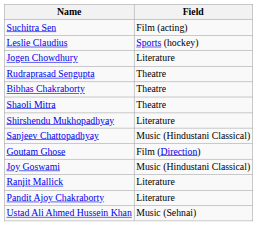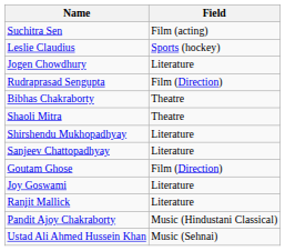 <table class="wikitable sortable">
 <tr>
 <th>Name</th>
 <th>Field</th>
 </tr>
 <tr>
 <td><a href='#'>Suchitra Sen</a></td>
 <td>Film (acting)</td>
 </tr>
 <tr>
 <td><a href='#'>Leslie Claudius</a></td>
 <td><a href='#'>Sports</a> (hockey)</td>
 </tr>
 <tr>
 <td><a href='#'>Jogen Chowdhury</a></td>
 <td>Literature</td>
 </tr>
 <tr>
 <td><a href='#'>Rudraprasad Sengupta</a></td>
-<td>Theatre</td>
+<td>Film (<a href='#'>Direction</a>)</td>
 </tr>
 <tr>
 <td><a href='#'>Bibhas Chakraborty</a></td>
 <td>Theatre</td>
 </tr>
 <tr>
 <td><a href='#'>Shaoli Mitra</a></td>
 <td>Theatre</td>
 </tr>
 <tr>
 <td><a href='#'>Shirshendu Mukhopadhyay</a></td>
 <td>Literature</td>
 </tr>
 <tr>
 <td><a href='#'>Sanjeev Chattopadhyay</a></td>
-<td>Music (Hindustani Classical)</td>
+<td>Literature</td>
 </tr>
 <tr>
 <td><a href='#'>Goutam Ghose</a></td>
 <td>Film (<a href='#'>Direction</a>)</td>
 </tr>
 <tr>
 <td><a href='#'>Joy Goswami</a></td>
-<td>Music (Hindustani Classical)</td>
+<td>Literature</td>
 </tr>
 <tr>
 <td><a href='#'>Ranjit Mallick</a></td>
 <td>Literature</td>
 </tr>
 <tr>
 <td><a href='#'>Pandit Ajoy Chakraborty</a></td>
-<td>Literature</td>
+<td>Music (Hindustani Classical)</td>
 </tr>
 <tr>
 <td><a href='#'>Ustad Ali Ahmed Hussein Khan</a></td>
 <td>Music (Sehnai)</td>
 </tr>
 </table>
